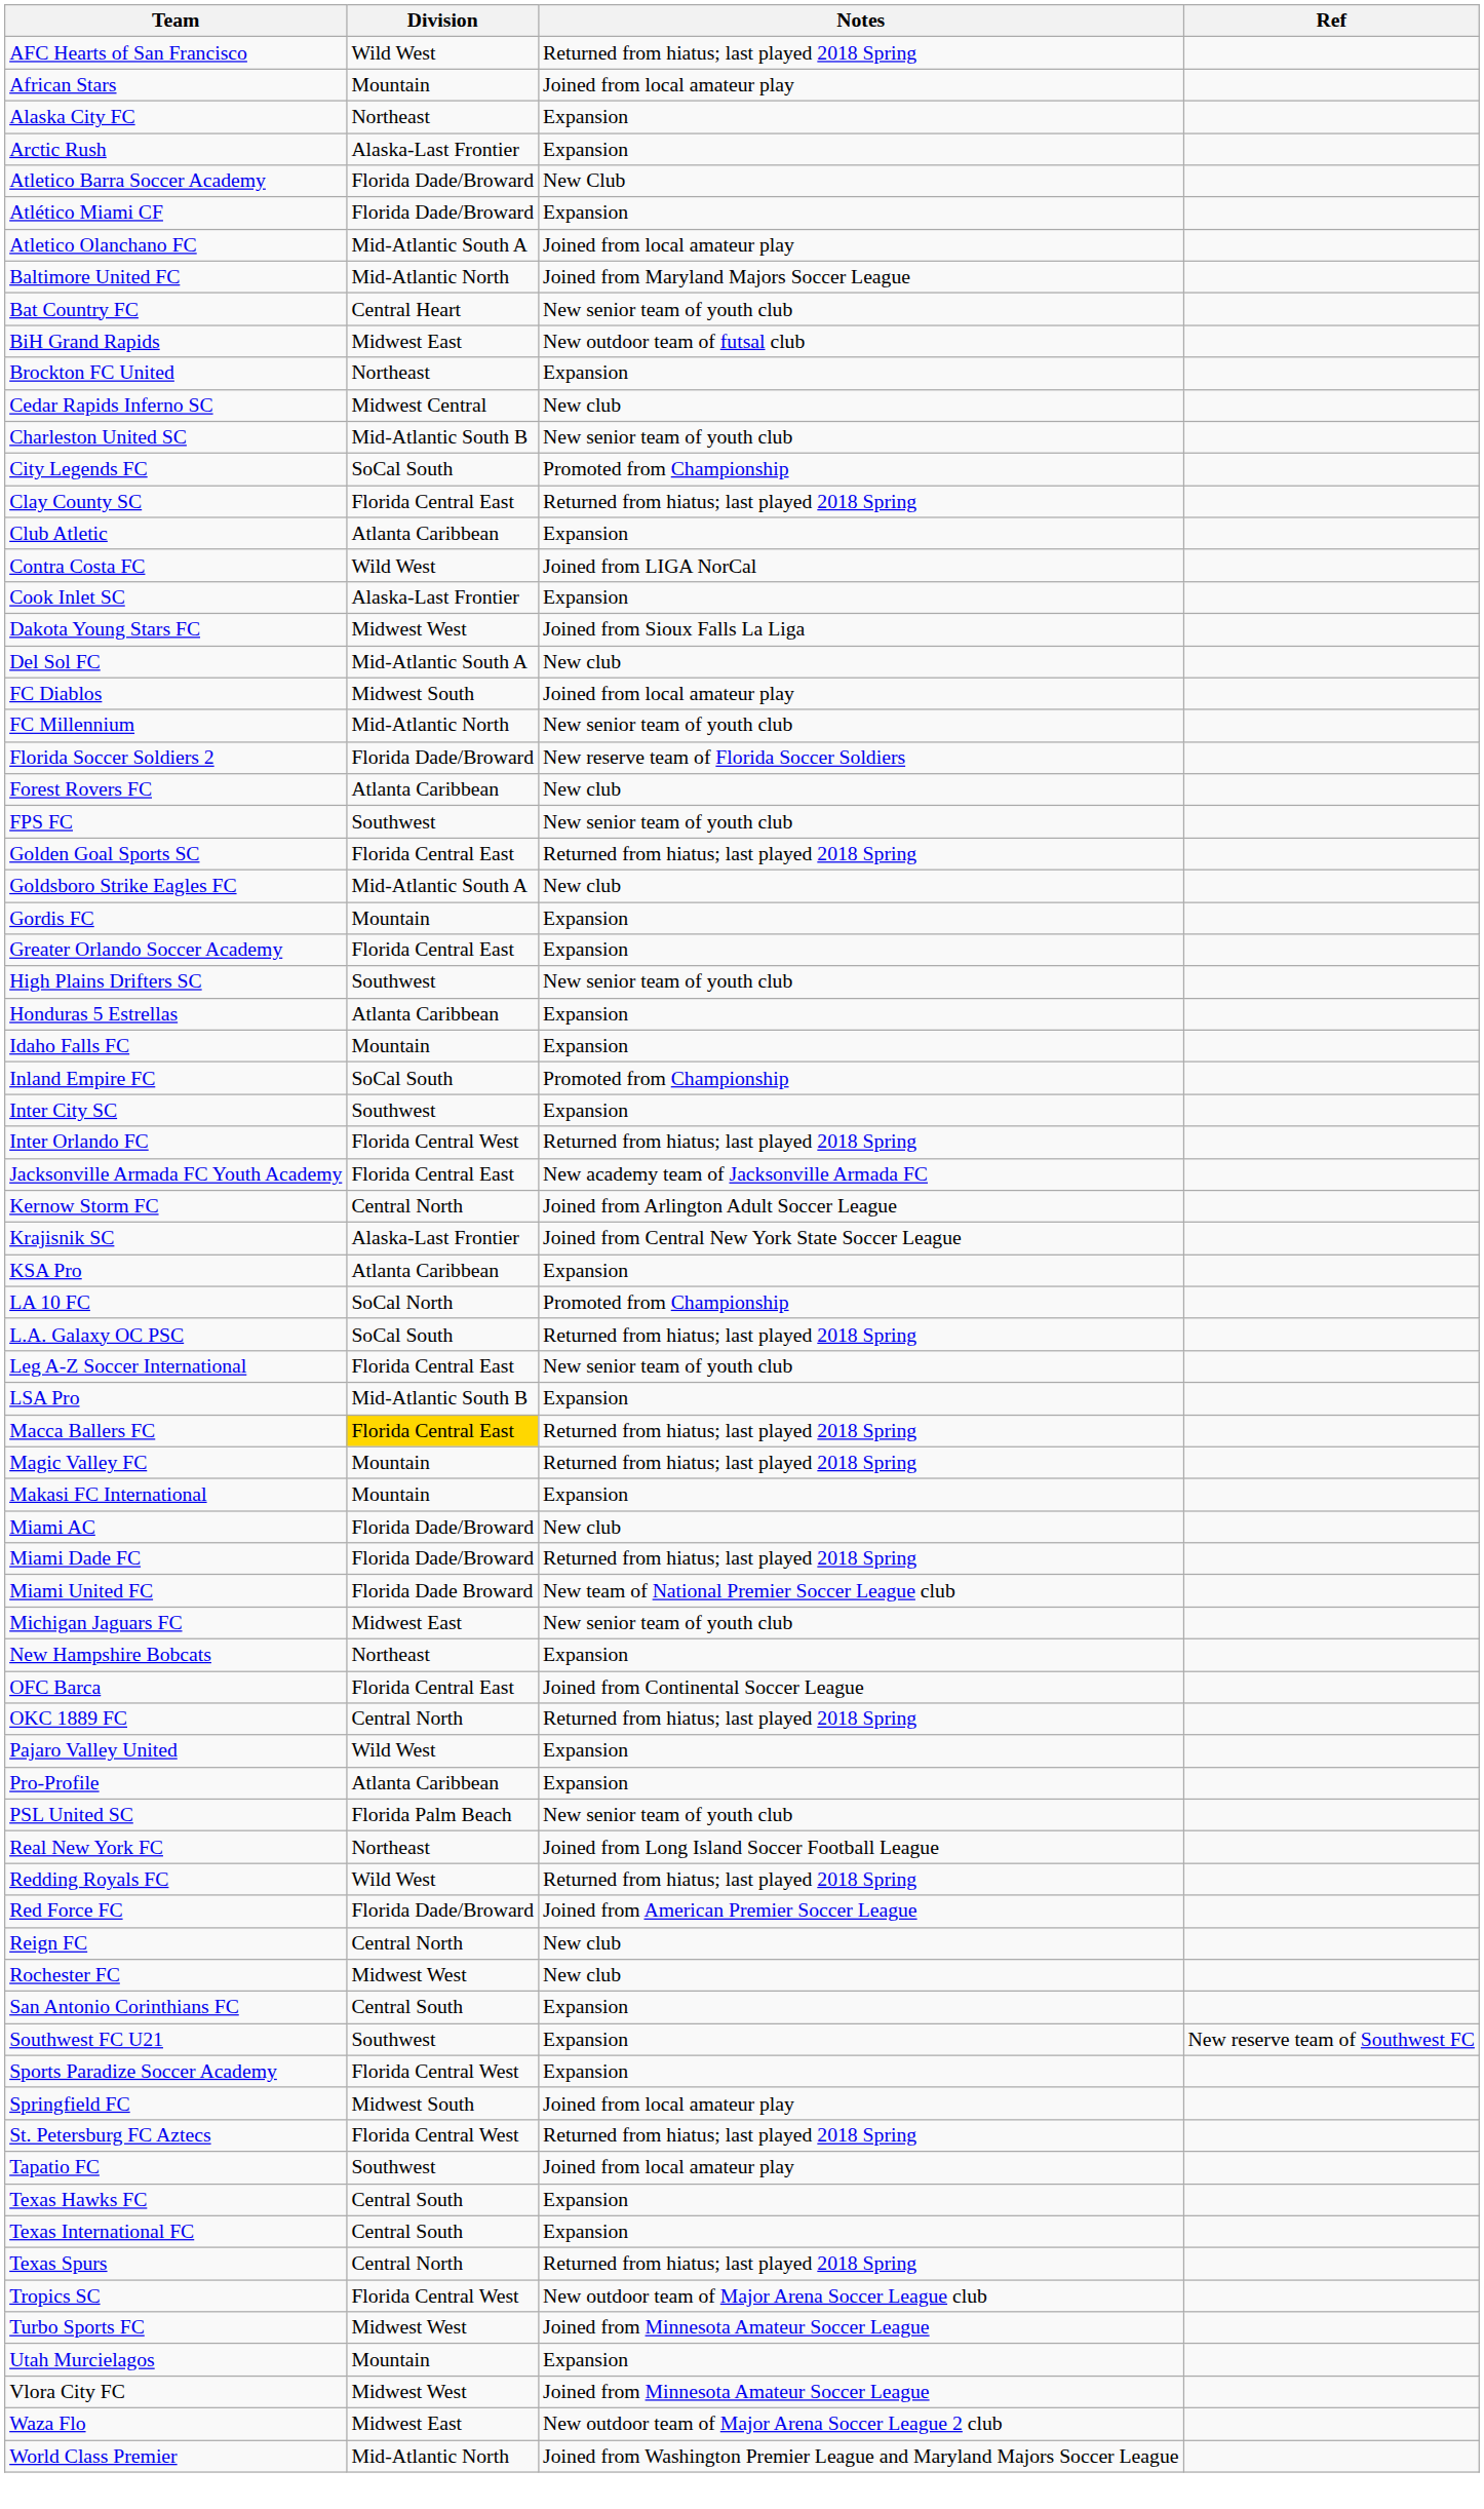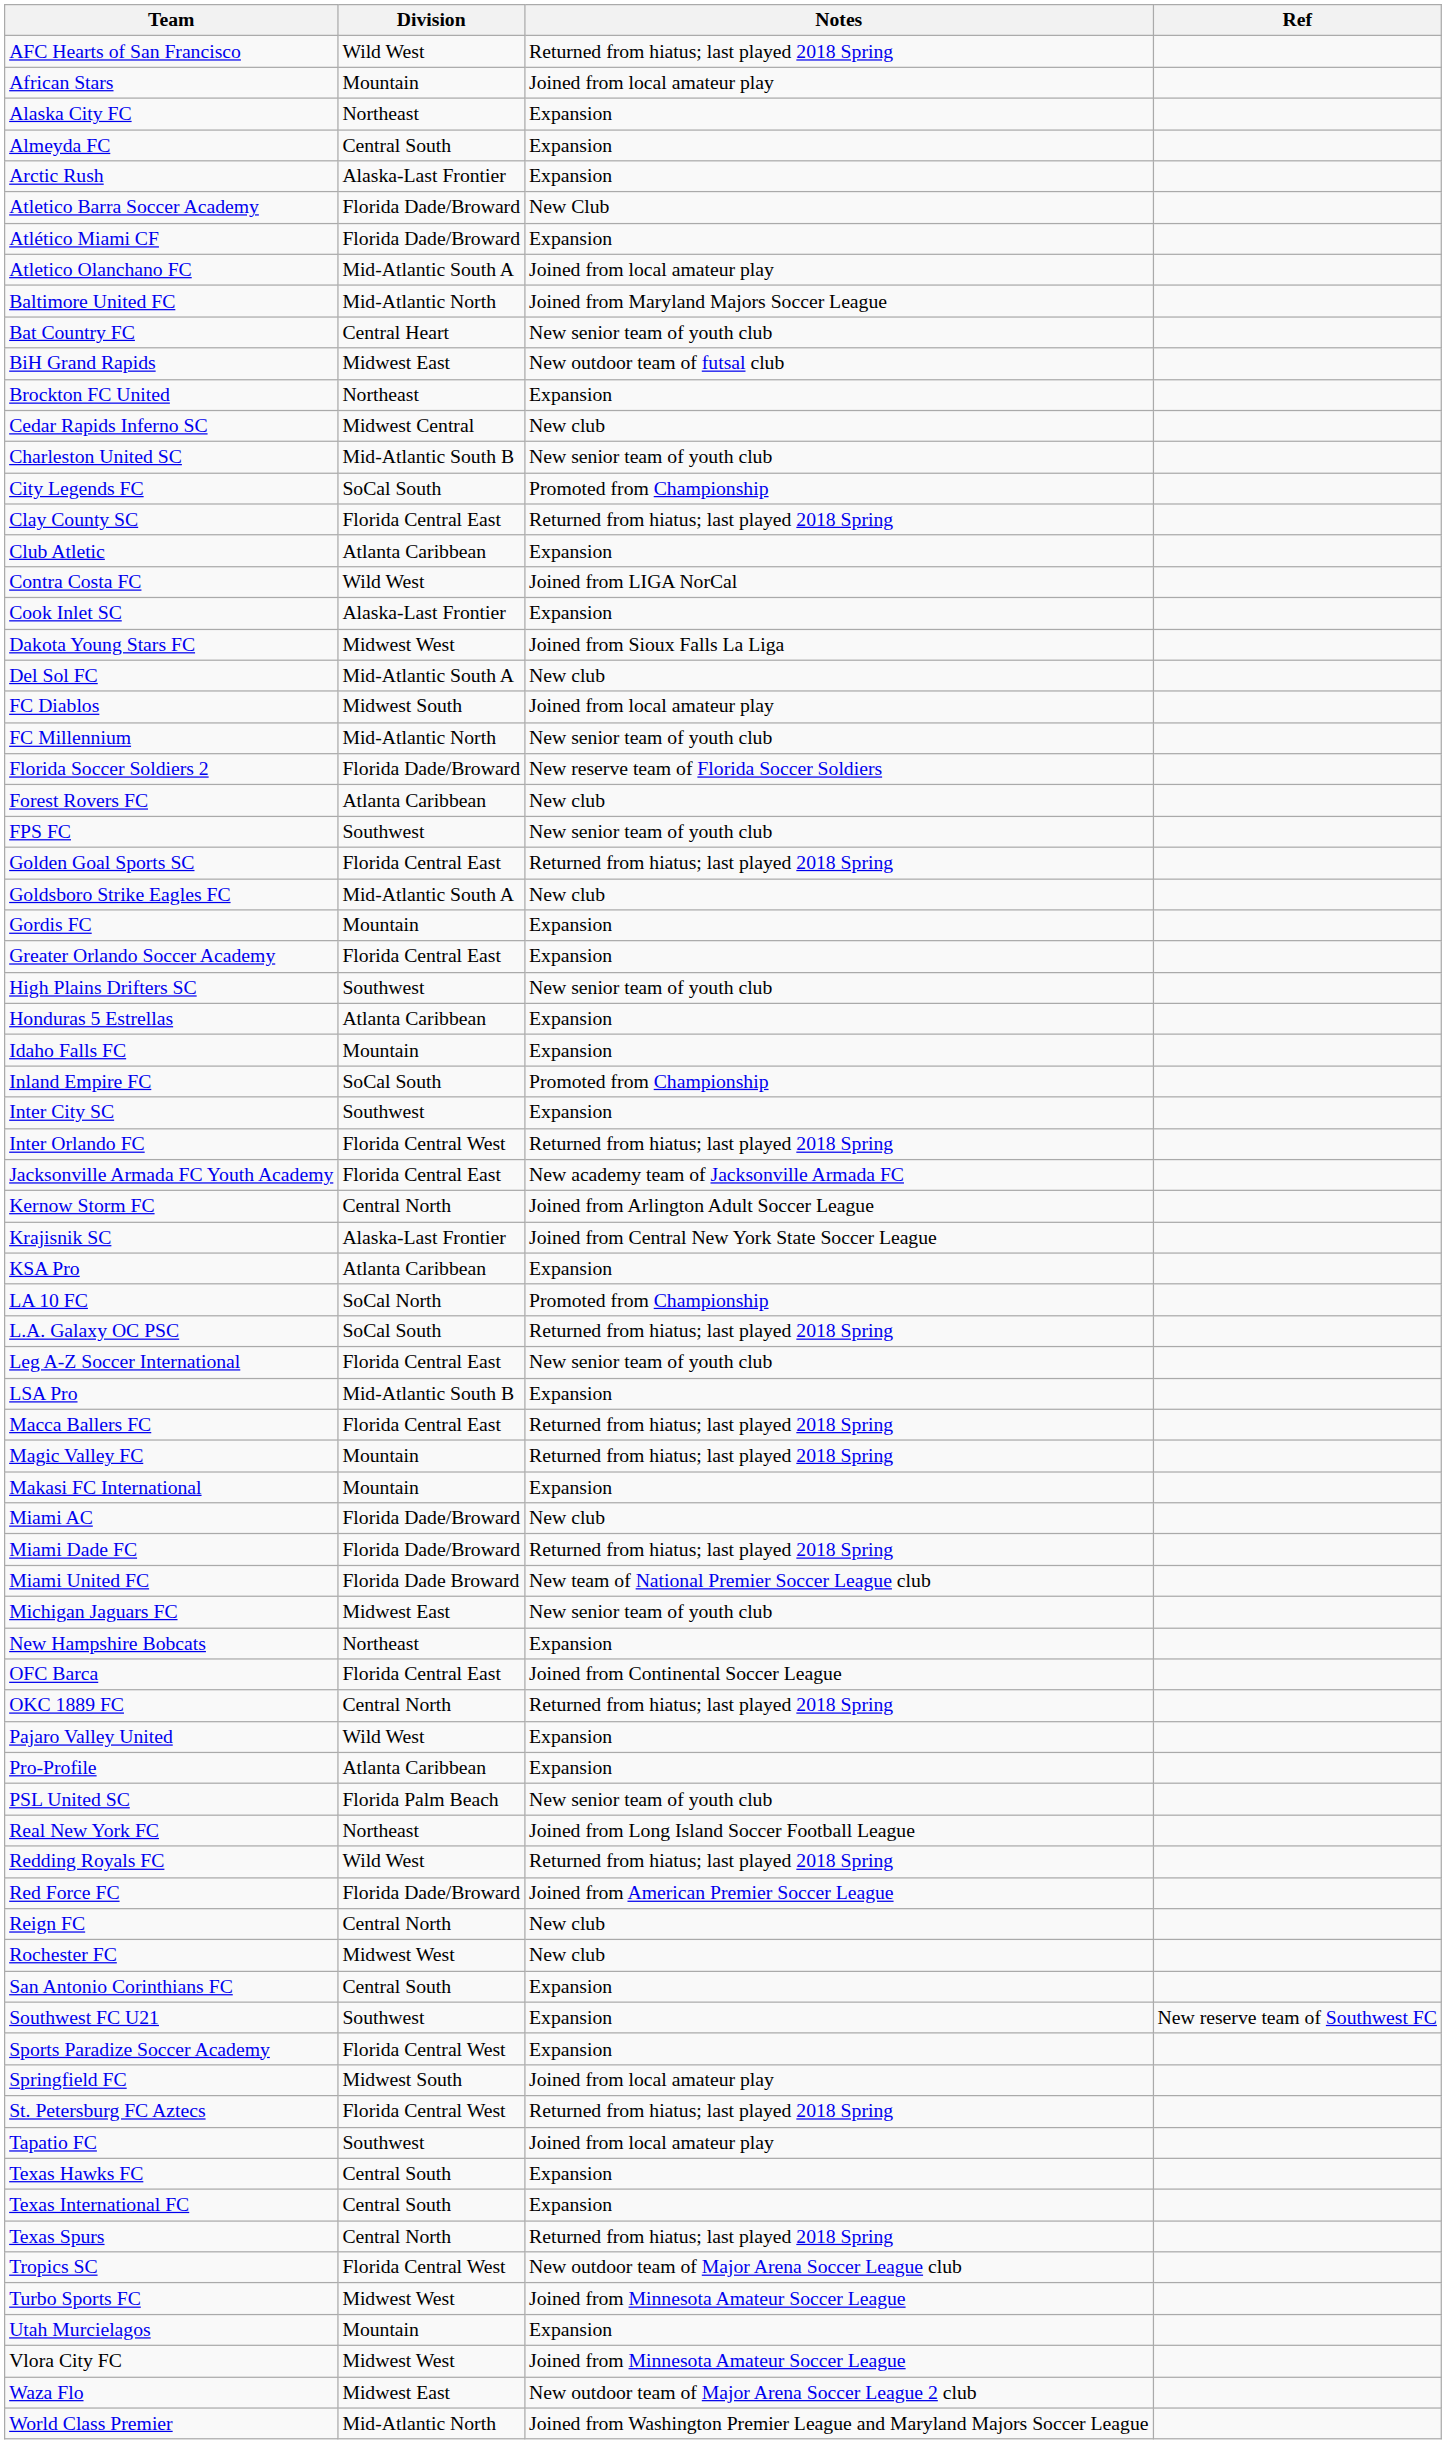 <table class="wikitable sortable">
 <tr>
 <th>Team</th>
 <th>Division</th>
 <th>Notes</th>
 <th>Ref</th>
 </tr>
 <tr>
 <td><a href='#'>AFC Hearts of San Francisco</a></td>
 <td>Wild West</td>
 <td>Returned from hiatus; last played <a href='#'>2018 Spring</a></td>
 <td></td>
 </tr>
 <tr>
 <td><a href='#'>African Stars</a></td>
 <td>Mountain</td>
 <td>Joined from local amateur play</td>
 <td></td>
 </tr>
 <tr>
 <td><a href='#'>Alaska City FC</a></td>
 <td>Northeast</td>
+<td>Expansion</td>
+<td></td>
+</tr>
+<tr>
+<td><a href='#'>Almeyda FC</a></td>
+<td>Central South</td>
 <td>Expansion</td>
 <td></td>
 </tr>
 <tr>
 <td><a href='#'>Arctic Rush</a></td>
 <td>Alaska-Last Frontier</td>
 <td>Expansion</td>
 <td></td>
 </tr>
 <tr>
 <td><a href='#'>Atletico Barra Soccer Academy</a></td>
 <td>Florida Dade/Broward</td>
 <td>New Club</td>
 <td></td>
 </tr>
 <tr>
 <td><a href='#'>Atlético Miami CF</a></td>
 <td>Florida Dade/Broward</td>
 <td>Expansion</td>
 <td></td>
 </tr>
 <tr>
 <td><a href='#'>Atletico Olanchano FC</a></td>
 <td>Mid-Atlantic South A</td>
 <td>Joined from local amateur play</td>
 <td></td>
 </tr>
 <tr>
 <td><a href='#'>Baltimore United FC</a></td>
 <td>Mid-Atlantic North</td>
 <td>Joined from Maryland Majors Soccer League</td>
 <td></td>
 </tr>
 <tr>
 <td><a href='#'>Bat Country FC</a></td>
 <td>Central Heart</td>
 <td>New senior team of youth club</td>
 <td></td>
 </tr>
 <tr>
 <td><a href='#'>BiH Grand Rapids</a></td>
 <td>Midwest East</td>
 <td>New outdoor team of <a href='#'>futsal</a> club</td>
 <td></td>
 </tr>
 <tr>
 <td><a href='#'>Brockton FC United</a></td>
 <td>Northeast</td>
 <td>Expansion</td>
 <td></td>
 </tr>
 <tr>
 <td><a href='#'>Cedar Rapids Inferno SC</a></td>
 <td>Midwest Central</td>
 <td>New club</td>
 <td></td>
 </tr>
 <tr>
 <td><a href='#'>Charleston United SC</a></td>
 <td>Mid-Atlantic South B</td>
 <td>New senior team of youth club</td>
 <td></td>
 </tr>
 <tr>
 <td><a href='#'>City Legends FC</a></td>
 <td>SoCal South</td>
 <td>Promoted from <a href='#'>Championship</a></td>
 <td></td>
 </tr>
 <tr>
 <td><a href='#'>Clay County SC</a></td>
 <td>Florida Central East</td>
 <td>Returned from hiatus; last played <a href='#'>2018 Spring</a></td>
 <td></td>
 </tr>
 <tr>
 <td><a href='#'>Club Atletic</a></td>
 <td>Atlanta Caribbean</td>
 <td>Expansion</td>
 <td></td>
 </tr>
 <tr>
 <td><a href='#'>Contra Costa FC</a></td>
 <td>Wild West</td>
 <td>Joined from LIGA NorCal</td>
 <td></td>
 </tr>
 <tr>
 <td><a href='#'>Cook Inlet SC</a></td>
 <td>Alaska-Last Frontier</td>
 <td>Expansion</td>
 <td></td>
 </tr>
 <tr>
 <td><a href='#'>Dakota Young Stars FC</a></td>
 <td>Midwest West</td>
 <td>Joined from Sioux Falls La Liga</td>
 <td></td>
 </tr>
 <tr>
 <td><a href='#'>Del Sol FC</a></td>
 <td>Mid-Atlantic South A</td>
 <td>New club</td>
 <td></td>
 </tr>
 <tr>
 <td><a href='#'>FC Diablos</a></td>
 <td>Midwest South</td>
 <td>Joined from local amateur play</td>
 <td></td>
 </tr>
 <tr>
 <td><a href='#'>FC Millennium</a></td>
 <td>Mid-Atlantic North</td>
 <td>New senior team of youth club</td>
 <td></td>
 </tr>
 <tr>
 <td><a href='#'>Florida Soccer Soldiers 2</a></td>
 <td>Florida Dade/Broward</td>
 <td>New reserve team of <a href='#'>Florida Soccer Soldiers</a></td>
 <td></td>
 </tr>
 <tr>
 <td><a href='#'>Forest Rovers FC</a></td>
 <td>Atlanta Caribbean</td>
 <td>New club</td>
 <td></td>
 </tr>
 <tr>
 <td><a href='#'>FPS FC</a></td>
 <td>Southwest</td>
 <td>New senior team of youth club</td>
 <td></td>
 </tr>
 <tr>
 <td><a href='#'>Golden Goal Sports SC</a></td>
 <td>Florida Central East</td>
 <td>Returned from hiatus; last played <a href='#'>2018 Spring</a></td>
 <td></td>
 </tr>
 <tr>
 <td><a href='#'>Goldsboro Strike Eagles FC</a></td>
 <td>Mid-Atlantic South A</td>
 <td>New club</td>
 <td></td>
 </tr>
 <tr>
 <td><a href='#'>Gordis FC</a></td>
 <td>Mountain</td>
 <td>Expansion</td>
 <td></td>
 </tr>
 <tr>
 <td><a href='#'>Greater Orlando Soccer Academy</a></td>
 <td>Florida Central East</td>
 <td>Expansion</td>
 <td></td>
 </tr>
 <tr>
 <td><a href='#'>High Plains Drifters SC</a></td>
 <td>Southwest</td>
 <td>New senior team of youth club</td>
 <td></td>
 </tr>
 <tr>
 <td><a href='#'>Honduras 5 Estrellas</a></td>
 <td>Atlanta Caribbean</td>
 <td>Expansion</td>
 <td></td>
 </tr>
 <tr>
 <td><a href='#'>Idaho Falls FC</a></td>
 <td>Mountain</td>
 <td>Expansion</td>
 <td></td>
 </tr>
 <tr>
 <td><a href='#'>Inland Empire FC</a></td>
 <td>SoCal South</td>
 <td>Promoted from <a href='#'>Championship</a></td>
 <td></td>
 </tr>
 <tr>
 <td><a href='#'>Inter City SC</a></td>
 <td>Southwest</td>
 <td>Expansion</td>
 <td></td>
 </tr>
 <tr>
 <td><a href='#'>Inter Orlando FC</a></td>
 <td>Florida Central West</td>
 <td>Returned from hiatus; last played <a href='#'>2018 Spring</a></td>
 <td></td>
 </tr>
 <tr>
 <td><a href='#'>Jacksonville Armada FC Youth Academy</a></td>
 <td>Florida Central East</td>
 <td>New academy team of <a href='#'>Jacksonville Armada FC</a></td>
 <td></td>
 </tr>
 <tr>
 <td><a href='#'>Kernow Storm FC</a></td>
 <td>Central North</td>
 <td>Joined from Arlington Adult Soccer League</td>
 <td></td>
 </tr>
 <tr>
 <td><a href='#'>Krajisnik SC</a></td>
 <td>Alaska-Last Frontier</td>
 <td>Joined from Central New York State Soccer League</td>
 <td></td>
 </tr>
 <tr>
 <td><a href='#'>KSA Pro</a></td>
 <td>Atlanta Caribbean</td>
 <td>Expansion</td>
 <td></td>
 </tr>
 <tr>
 <td><a href='#'>LA 10 FC</a></td>
 <td>SoCal North</td>
 <td>Promoted from <a href='#'>Championship</a></td>
 <td></td>
 </tr>
 <tr>
 <td><a href='#'>L.A. Galaxy OC PSC</a></td>
 <td>SoCal South</td>
 <td>Returned from hiatus; last played <a href='#'>2018 Spring</a></td>
 <td></td>
 </tr>
 <tr>
 <td><a href='#'>Leg A-Z Soccer International</a></td>
 <td>Florida Central East</td>
 <td>New senior team of youth club</td>
 <td></td>
 </tr>
 <tr>
 <td><a href='#'>LSA Pro</a></td>
 <td>Mid-Atlantic South B</td>
 <td>Expansion</td>
 <td></td>
 </tr>
 <tr>
 <td><a href='#'>Macca Ballers FC</a></td>
-<td style="background: gold;">Florida Central East</td>
+<td>Florida Central East</td>
 <td>Returned from hiatus; last played <a href='#'>2018 Spring</a></td>
 <td></td>
 </tr>
 <tr>
 <td><a href='#'>Magic Valley FC</a></td>
 <td>Mountain</td>
 <td>Returned from hiatus; last played <a href='#'>2018 Spring</a></td>
 <td></td>
 </tr>
 <tr>
 <td><a href='#'>Makasi FC International</a></td>
 <td>Mountain</td>
 <td>Expansion</td>
 <td></td>
 </tr>
 <tr>
 <td><a href='#'>Miami AC</a></td>
 <td>Florida Dade/Broward</td>
 <td>New club</td>
 <td></td>
 </tr>
 <tr>
 <td><a href='#'>Miami Dade FC</a></td>
 <td>Florida Dade/Broward</td>
 <td>Returned from hiatus; last played <a href='#'>2018 Spring</a></td>
 <td></td>
 </tr>
 <tr>
 <td><a href='#'>Miami United FC</a></td>
 <td>Florida Dade Broward</td>
 <td>New team of <a href='#'>National Premier Soccer League</a> club</td>
 <td></td>
 </tr>
 <tr>
 <td><a href='#'>Michigan Jaguars FC</a></td>
 <td>Midwest East</td>
 <td>New senior team of youth club</td>
 <td></td>
 </tr>
 <tr>
 <td><a href='#'>New Hampshire Bobcats</a></td>
 <td>Northeast</td>
 <td>Expansion</td>
 <td></td>
 </tr>
 <tr>
 <td><a href='#'>OFC Barca</a></td>
 <td>Florida Central East</td>
 <td>Joined from Continental Soccer League</td>
 <td></td>
 </tr>
 <tr>
 <td><a href='#'>OKC 1889 FC</a></td>
 <td>Central North</td>
 <td>Returned from hiatus; last played <a href='#'>2018 Spring</a></td>
 <td></td>
 </tr>
 <tr>
 <td><a href='#'>Pajaro Valley United</a></td>
 <td>Wild West</td>
 <td>Expansion</td>
 <td></td>
 </tr>
 <tr>
 <td><a href='#'>Pro-Profile</a></td>
 <td>Atlanta Caribbean</td>
 <td>Expansion</td>
 <td></td>
 </tr>
 <tr>
 <td><a href='#'>PSL United SC</a></td>
 <td>Florida Palm Beach</td>
 <td>New senior team of youth club</td>
 <td></td>
 </tr>
 <tr>
 <td><a href='#'>Real New York FC</a></td>
 <td>Northeast</td>
 <td>Joined from Long Island Soccer Football League</td>
 <td></td>
 </tr>
 <tr>
 <td><a href='#'>Redding Royals FC</a></td>
 <td>Wild West</td>
 <td>Returned from hiatus; last played <a href='#'>2018 Spring</a></td>
 <td></td>
 </tr>
 <tr>
 <td><a href='#'>Red Force FC</a></td>
 <td>Florida Dade/Broward</td>
 <td>Joined from <a href='#'>American Premier Soccer League</a></td>
 <td></td>
 </tr>
 <tr>
 <td><a href='#'>Reign FC</a></td>
 <td>Central North</td>
 <td>New club</td>
 <td></td>
 </tr>
 <tr>
 <td><a href='#'>Rochester FC</a></td>
 <td>Midwest West</td>
 <td>New club</td>
 <td></td>
 </tr>
 <tr>
 <td><a href='#'>San Antonio Corinthians FC</a></td>
 <td>Central South</td>
 <td>Expansion</td>
 <td></td>
 </tr>
 <tr>
 <td><a href='#'>Southwest FC U21</a></td>
 <td>Southwest</td>
 <td>Expansion</td>
 <td>New reserve team of <a href='#'>Southwest FC</a></td>
 </tr>
 <tr>
 <td><a href='#'>Sports Paradize Soccer Academy</a></td>
 <td>Florida Central West</td>
 <td>Expansion</td>
 <td></td>
 </tr>
 <tr>
 <td><a href='#'>Springfield FC</a></td>
 <td>Midwest South</td>
 <td>Joined from local amateur play</td>
 <td></td>
 </tr>
 <tr>
 <td><a href='#'>St. Petersburg FC Aztecs</a></td>
 <td>Florida Central West</td>
 <td>Returned from hiatus; last played <a href='#'>2018 Spring</a></td>
 <td></td>
 </tr>
 <tr>
 <td><a href='#'>Tapatio FC</a></td>
 <td>Southwest</td>
 <td>Joined from local amateur play</td>
 <td></td>
 </tr>
 <tr>
 <td><a href='#'>Texas Hawks FC</a></td>
 <td>Central South</td>
 <td>Expansion</td>
 <td></td>
 </tr>
 <tr>
 <td><a href='#'>Texas International FC</a></td>
 <td>Central South</td>
 <td>Expansion</td>
 <td></td>
 </tr>
 <tr>
 <td><a href='#'>Texas Spurs</a></td>
 <td>Central North</td>
 <td>Returned from hiatus; last played <a href='#'>2018 Spring</a></td>
 <td></td>
 </tr>
 <tr>
 <td><a href='#'>Tropics SC</a></td>
 <td>Florida Central West</td>
 <td>New outdoor team of <a href='#'>Major Arena Soccer League</a> club</td>
 <td></td>
 </tr>
 <tr>
 <td><a href='#'>Turbo Sports FC</a></td>
 <td>Midwest West</td>
 <td>Joined from <a href='#'>Minnesota Amateur Soccer League</a></td>
 <td></td>
 </tr>
 <tr>
 <td><a href='#'>Utah Murcielagos</a></td>
 <td>Mountain</td>
 <td>Expansion</td>
 <td></td>
 </tr>
 <tr>
 <td>Vlora City FC</td>
 <td>Midwest West</td>
 <td>Joined from <a href='#'>Minnesota Amateur Soccer League</a></td>
 <td></td>
 </tr>
 <tr>
 <td><a href='#'>Waza Flo</a></td>
 <td>Midwest East</td>
 <td>New outdoor team of <a href='#'>Major Arena Soccer League 2</a> club</td>
 <td></td>
 </tr>
 <tr>
 <td><a href='#'>World Class Premier</a></td>
 <td>Mid-Atlantic North</td>
 <td>Joined from Washington Premier League and Maryland Majors Soccer League</td>
 <td></td>
 </tr>
 </table>
